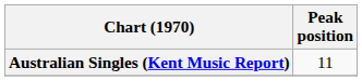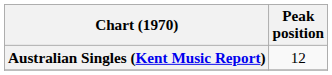 <table class="wikitable sortable plainrowheaders" style="text-align:center">
 <tr>
 <th>Chart (1970)</th>
 <th>Peak<br>position</th>
 </tr>
 <tr>
 <th scope="row">Australian Singles (<a href='#'>Kent Music Report</a>)</th>
-<td align="center">11</td>
+<td align="center">12</td>
 </tr>
 <tr>
 </tr>
 <tr>
 </tr>
 </table>
